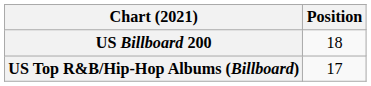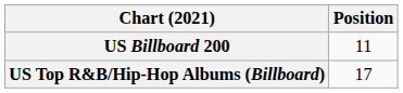 <table class="wikitable sortable plainrowheaders" style="text-align:center">
 <tr>
 <th scope="col">Chart (2021)</th>
 <th scope="col">Position</th>
 </tr>
 <tr>
 <th scope="row">US <em>Billboard</em> 200</th>
-<td>18</td>
+<td>11</td>
 </tr>
 <tr>
 <th scope="row">US Top R&B/Hip-Hop Albums (<em>Billboard</em>)</th>
 <td>17</td>
 </tr>
 </table>
